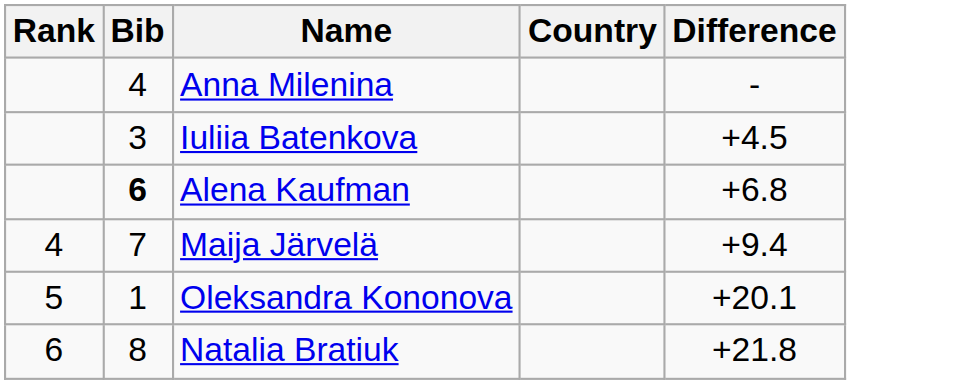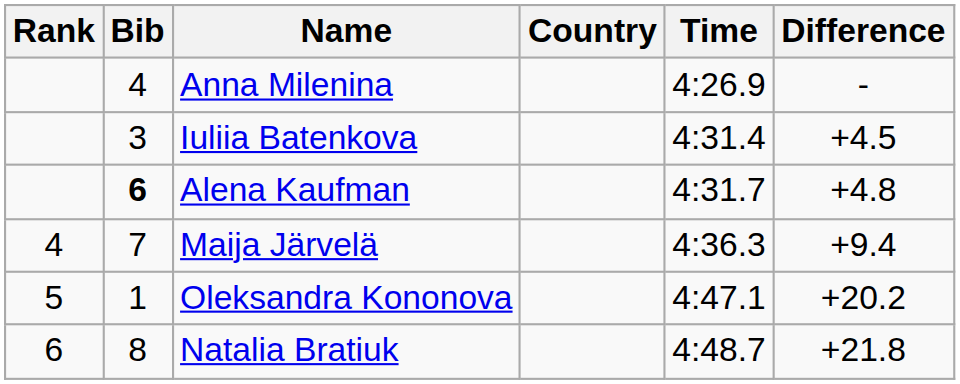 <table class="wikitable sortable" style="text-align:center">
 <tr>
 <th>Rank</th>
 <th>Bib</th>
 <th>Name</th>
 <th>Country</th>
+<th>Time</th>
 <th>Difference</th>
 </tr>
 <tr>
 <td></td>
 <td>4</td>
 <td align=left><a href='#'>Anna Milenina</a></td>
 <td align=left></td>
+<td>4:26.9</td>
 <td>-</td>
 </tr>
 <tr>
 <td></td>
 <td>3</td>
 <td align=left><a href='#'>Iuliia Batenkova</a></td>
 <td align=left></td>
+<td>4:31.4</td>
 <td>+4.5</td>
 </tr>
 <tr>
 <td></td>
 <td><strong>6</strong></td>
 <td align=left><a href='#'>Alena Kaufman</a></td>
 <td align=left></td>
-<td>+6.8</td>
+<td>4:31.7</td>
+<td>+4.8</td>
 </tr>
 <tr>
 <td>4</td>
 <td>7</td>
 <td align=left><a href='#'>Maija Järvelä</a></td>
 <td align=left></td>
+<td>4:36.3</td>
 <td>+9.4</td>
 </tr>
 <tr>
 <td>5</td>
 <td>1</td>
 <td align=left><a href='#'>Oleksandra Kononova</a></td>
 <td align=left></td>
-<td>+20.1</td>
+<td>4:47.1</td>
+<td>+20.2</td>
 </tr>
 <tr>
 <td>6</td>
 <td>8</td>
 <td align=left><a href='#'>Natalia Bratiuk</a></td>
 <td align=left></td>
+<td>4:48.7</td>
 <td>+21.8</td>
 </tr>
 </table>
